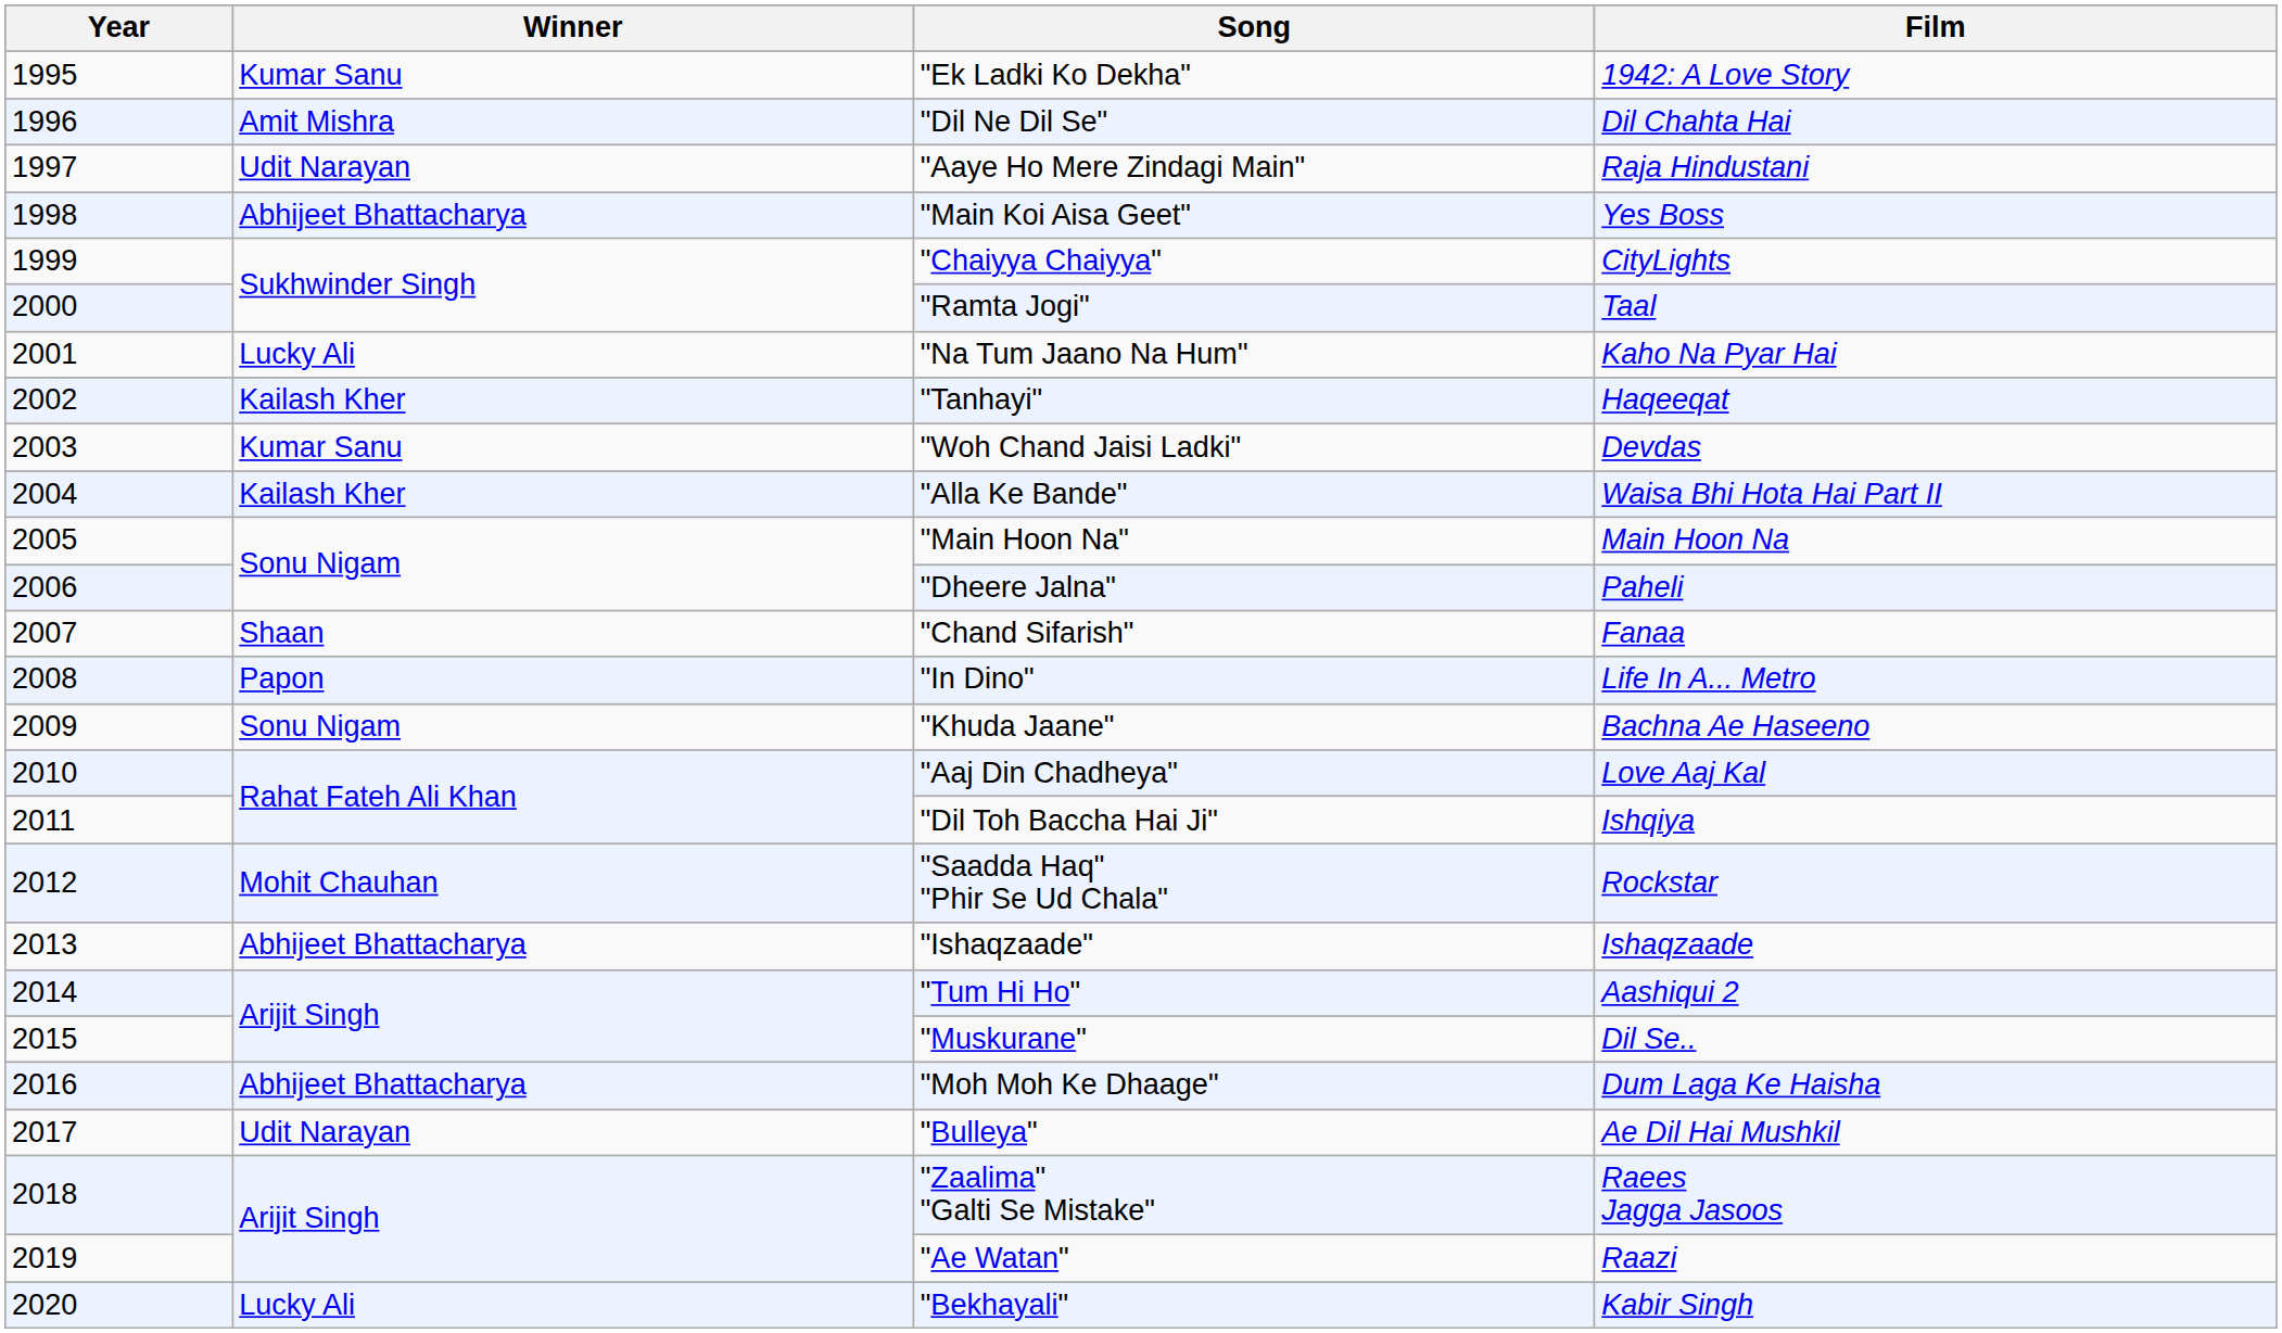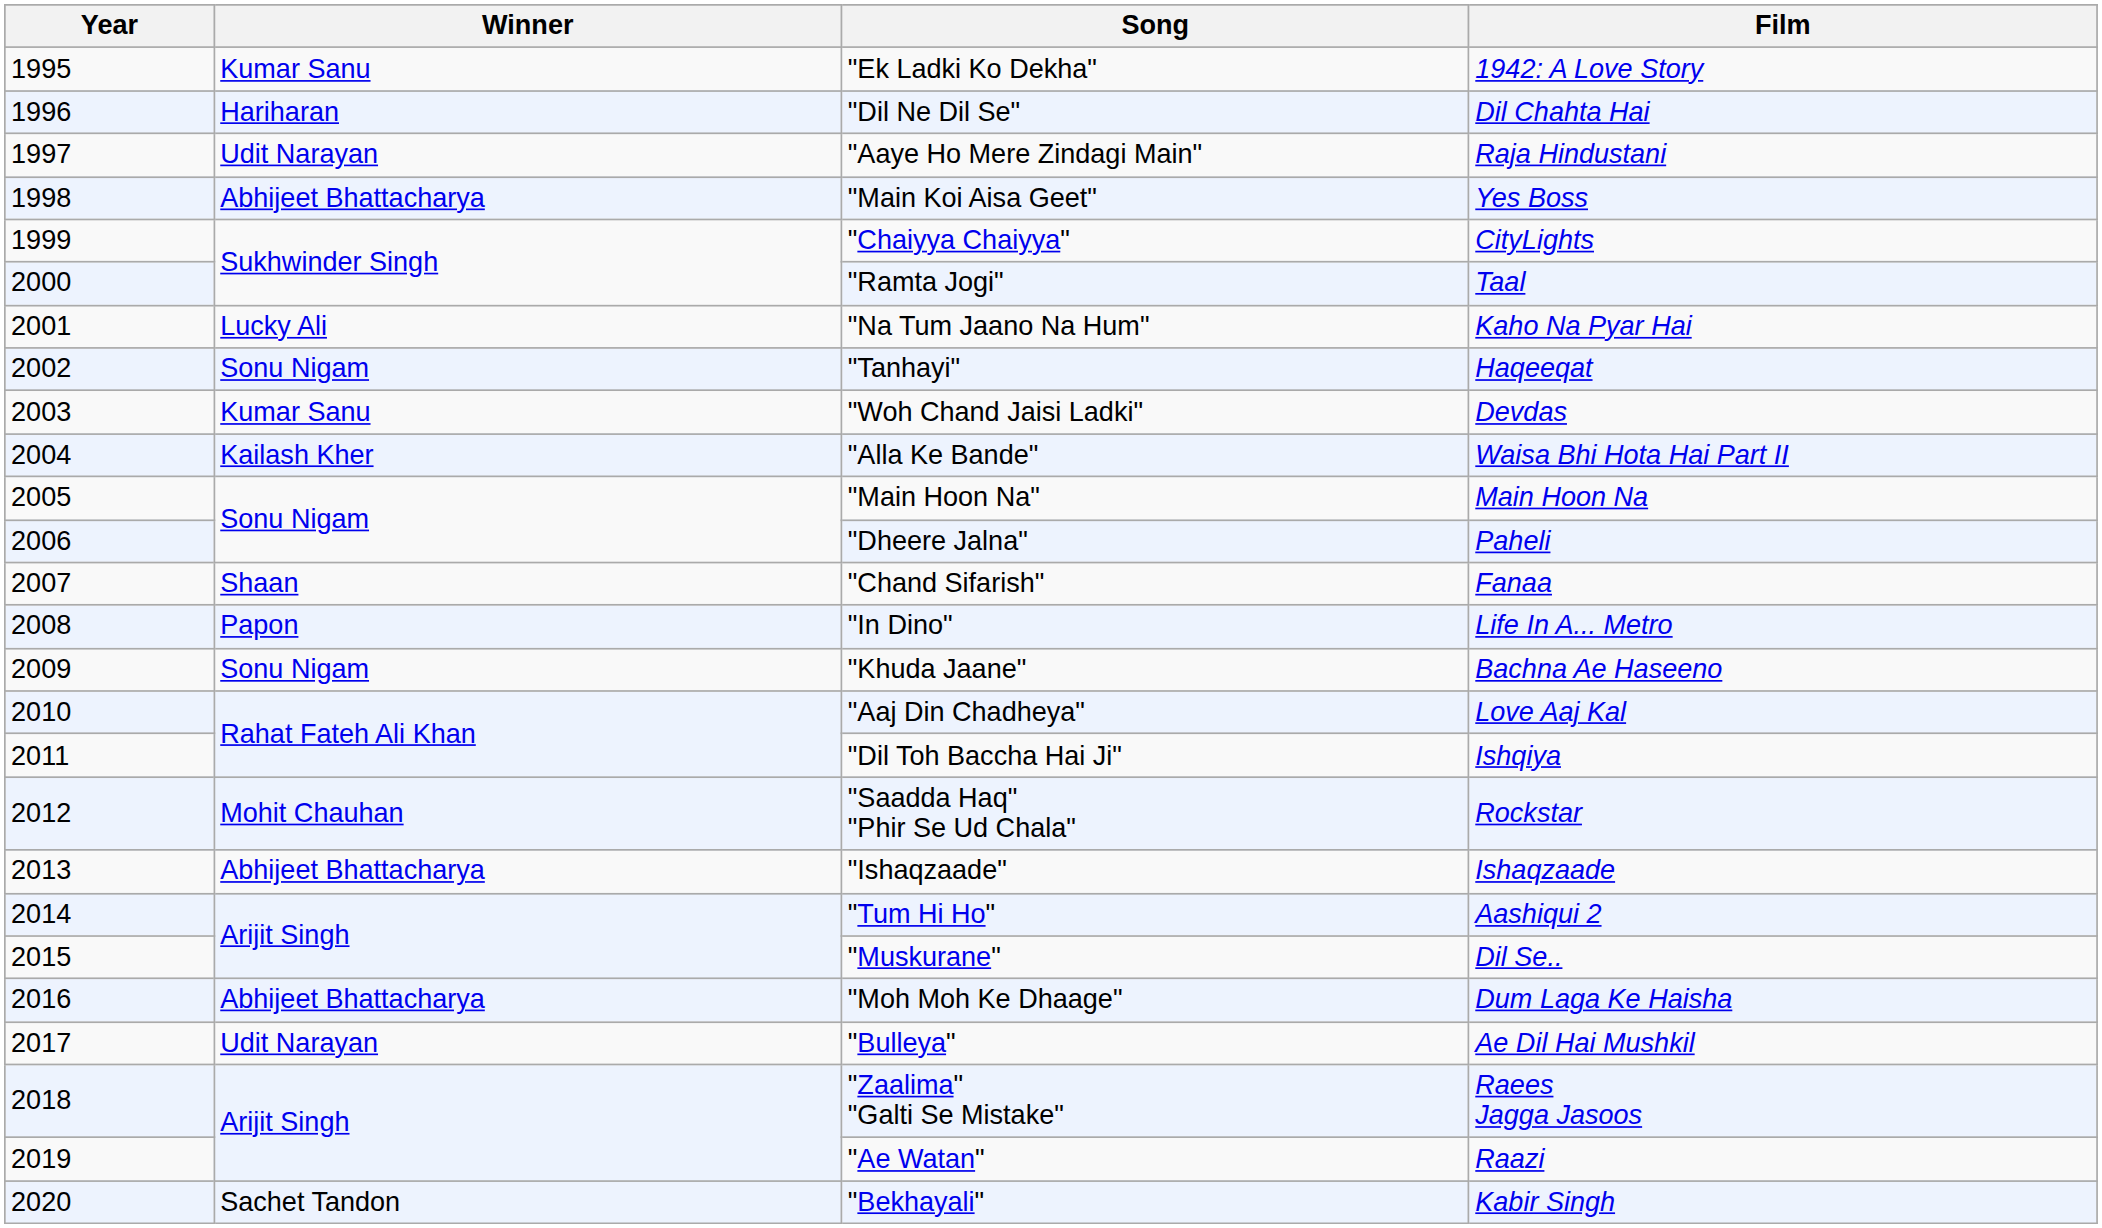 <table class="wikitable" style="width:98%;">
 <tr style="background:#bebebe;">
 <th style="width:10%;">Year</th>
 <th style="width:30%;">Winner</th>
 <th style="width:30%;">Song</th>
 <th style="width:30%;">Film</th>
 </tr>
 <tr>
 <td>1995</td>
 <td><a href='#'>Kumar Sanu</a></td>
 <td>"Ek Ladki Ko Dekha"</td>
 <td><em><a href='#'>1942: A Love Story</a></em></td>
 </tr>
 <tr bgcolor=#edf3fe>
 <td>1996</td>
-<td><a href='#'>Amit Mishra</a></td>
+<td><a href='#'>Hariharan</a></td>
 <td>"Dil Ne Dil Se"</td>
 <td><em><a href='#'>Dil Chahta Hai</a></em></td>
 </tr>
 <tr>
 <td>1997</td>
 <td><a href='#'>Udit Narayan</a></td>
 <td>"Aaye Ho Mere Zindagi Main"</td>
 <td><em><a href='#'>Raja Hindustani</a></em></td>
 </tr>
 <tr bgcolor=#edf3fe>
 <td>1998</td>
 <td><a href='#'>Abhijeet Bhattacharya</a></td>
 <td>"Main Koi Aisa Geet"</td>
 <td><em><a href='#'>Yes Boss</a></em></td>
 </tr>
 <tr>
 <td>1999</td>
 <td rowspan="2"><a href='#'>Sukhwinder Singh</a></td>
 <td>"<a href='#'>Chaiyya Chaiyya</a>"</td>
 <td><em><a href='#'>CityLights</a></em></td>
 </tr>
 <tr bgcolor=#edf3fe>
 <td>2000</td>
 <td>"Ramta Jogi"</td>
 <td><em><a href='#'>Taal</a></em></td>
 </tr>
 <tr>
 <td>2001</td>
 <td><a href='#'>Lucky Ali</a></td>
 <td>"Na Tum Jaano Na Hum"</td>
 <td><em><a href='#'>Kaho Na Pyar Hai</a></em></td>
 </tr>
 <tr bgcolor=#edf3fe>
 <td>2002</td>
-<td><a href='#'>Kailash Kher</a></td>
+<td><a href='#'>Sonu Nigam</a></td>
 <td>"Tanhayi"</td>
 <td><em><a href='#'>Haqeeqat</a></em></td>
 </tr>
 <tr>
 <td>2003</td>
 <td><a href='#'>Kumar Sanu</a></td>
 <td>"Woh Chand Jaisi Ladki"</td>
 <td><em><a href='#'>Devdas</a></em></td>
 </tr>
 <tr bgcolor=#edf3fe>
 <td>2004</td>
 <td><a href='#'>Kailash Kher</a></td>
 <td>"Alla Ke Bande"</td>
 <td><em><a href='#'>Waisa Bhi Hota Hai Part II</a></em></td>
 </tr>
 <tr>
 <td>2005</td>
 <td rowspan="2"><a href='#'>Sonu Nigam</a></td>
 <td>"Main Hoon Na"</td>
 <td><em><a href='#'>Main Hoon Na</a></em></td>
 </tr>
 <tr bgcolor=#edf3fe>
 <td>2006</td>
 <td>"Dheere Jalna"</td>
 <td><em><a href='#'>Paheli</a></em></td>
 </tr>
 <tr>
 <td>2007</td>
 <td><a href='#'>Shaan</a></td>
 <td>"Chand Sifarish"</td>
 <td><em><a href='#'>Fanaa</a></em></td>
 </tr>
 <tr bgcolor=#edf3fe>
 <td>2008</td>
 <td><a href='#'>Papon</a></td>
 <td>"In Dino"</td>
 <td><em><a href='#'>Life In A... Metro</a></em></td>
 </tr>
 <tr>
 <td>2009</td>
 <td><a href='#'>Sonu Nigam</a></td>
 <td>"Khuda Jaane"</td>
 <td><em><a href='#'>Bachna Ae Haseeno</a></em></td>
 </tr>
 <tr bgcolor=#edf3fe>
 <td>2010</td>
 <td rowspan="2"><a href='#'>Rahat Fateh Ali Khan</a></td>
 <td>"Aaj Din Chadheya"</td>
 <td><em><a href='#'>Love Aaj Kal</a></em></td>
 </tr>
 <tr>
 <td>2011</td>
 <td>"Dil Toh Baccha Hai Ji"</td>
 <td><em><a href='#'>Ishqiya</a></em></td>
 </tr>
 <tr bgcolor=#edf3fe>
 <td>2012</td>
 <td><a href='#'>Mohit Chauhan</a></td>
 <td>"Saadda Haq" <br>"Phir Se Ud Chala"</td>
 <td><em><a href='#'>Rockstar</a></em></td>
 </tr>
 <tr>
 <td>2013</td>
 <td><a href='#'>Abhijeet Bhattacharya</a></td>
 <td>"Ishaqzaade"</td>
 <td><em><a href='#'>Ishaqzaade</a></em></td>
 </tr>
 <tr bgcolor=#edf3fe>
 <td>2014</td>
 <td rowspan="2"><a href='#'>Arijit Singh</a></td>
 <td>"<a href='#'>Tum Hi Ho</a>"</td>
 <td><em><a href='#'>Aashiqui 2</a></em></td>
 </tr>
 <tr>
 <td>2015</td>
 <td>"<a href='#'>Muskurane</a>"</td>
 <td><em><a href='#'>Dil Se..</a></em></td>
 </tr>
 <tr bgcolor=#edf3fe>
 <td>2016</td>
 <td><a href='#'>Abhijeet Bhattacharya</a></td>
 <td>"Moh Moh Ke Dhaage"</td>
 <td><em><a href='#'>Dum Laga Ke Haisha</a></em></td>
 </tr>
 <tr>
 <td>2017</td>
 <td><a href='#'>Udit Narayan</a></td>
 <td>"<a href='#'>Bulleya</a>"</td>
 <td><em><a href='#'>Ae Dil Hai Mushkil</a></em></td>
 </tr>
 <tr bgcolor=#edf3fe>
 <td>2018</td>
 <td rowspan="2"><a href='#'>Arijit Singh</a></td>
 <td>"<a href='#'>Zaalima</a>" <br>"Galti Se Mistake"</td>
 <td><em><a href='#'>Raees</a></em> <br><em><a href='#'>Jagga Jasoos</a></em></td>
 </tr>
 <tr>
 <td>2019</td>
 <td>"<a href='#'>Ae Watan</a>"</td>
 <td><em><a href='#'>Raazi</a></em></td>
 </tr>
 <tr bgcolor=#edf3fe>
 <td>2020</td>
-<td><a href='#'>Lucky Ali</a></td>
+<td>Sachet Tandon</td>
 <td>"<a href='#'>Bekhayali</a>"</td>
 <td><em><a href='#'>Kabir Singh</a></em></td>
 </tr>
 </table>
